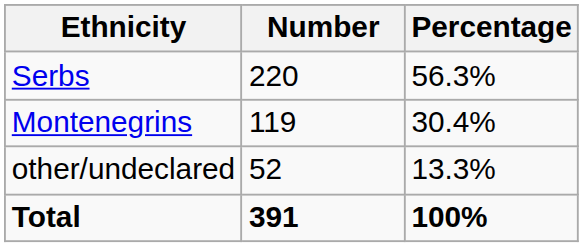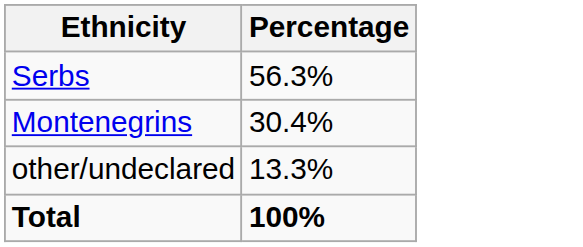 <table class="wikitable">
 <tr>
 <th width="100px">Ethnicity</th>
-<th width="80px">Number</th>
 <th width="80px">Percentage</th>
 </tr>
 <tr>
 <td><a href='#'>Serbs</a></td>
-<td>220</td>
 <td>56.3%</td>
 </tr>
 <tr>
 <td><a href='#'>Montenegrins</a></td>
-<td>119</td>
 <td>30.4%</td>
 </tr>
 <tr>
 <td>other/undeclared</td>
-<td>52</td>
 <td>13.3%</td>
 </tr>
 <tr>
 <td><strong>Total</strong></td>
-<td><strong>391</strong></td>
 <td><strong>100%</strong></td>
 </tr>
 </table>
